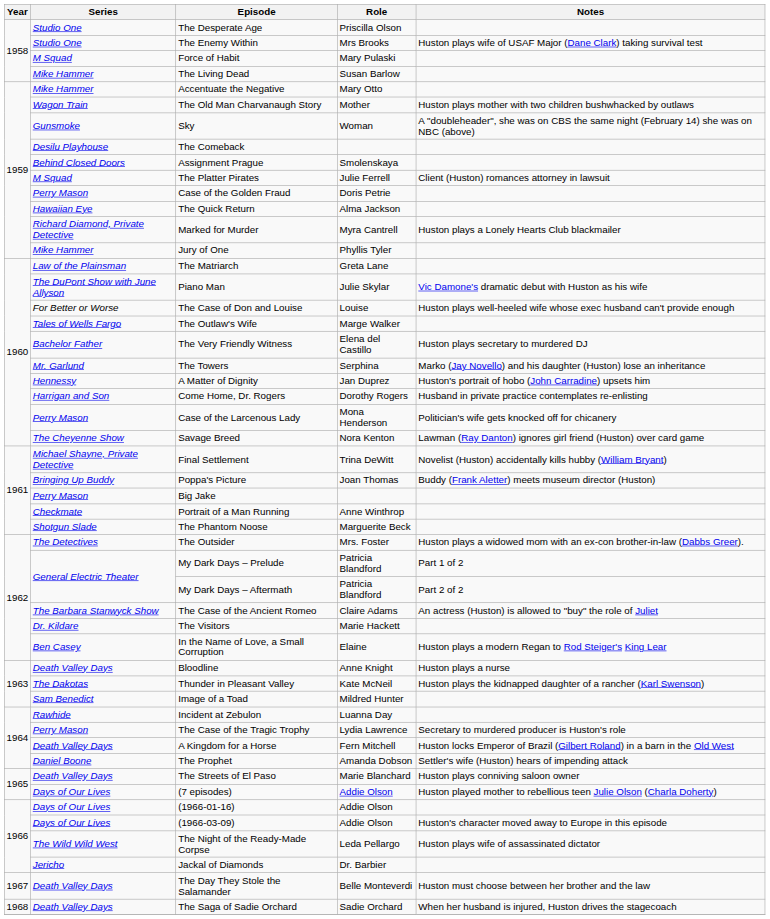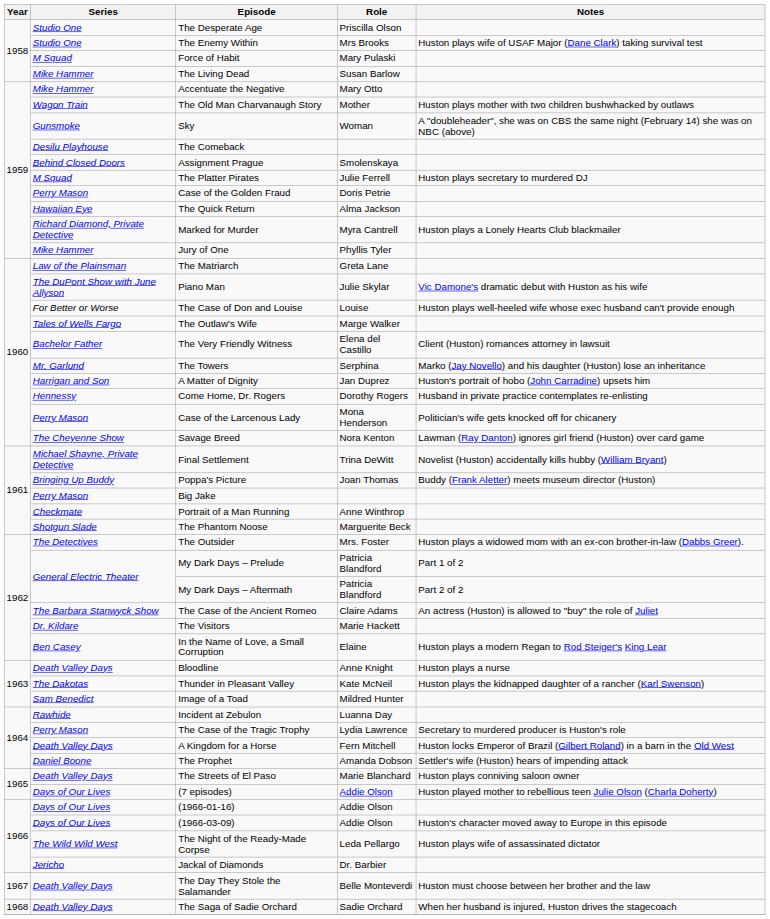 <table class="wikitable sortable plainrowheaders">
 <tr>
 <th scope="col">Year</th>
 <th scope="col">Series</th>
 <th scope="col">Episode</th>
 <th scope="col">Role</th>
 <th scope="col">Notes</th>
 </tr>
 <tr>
 <td rowspan=4>1958</td>
 <td><em><a href='#'>Studio One</a></em></td>
 <td>The Desperate Age</td>
 <td>Priscilla Olson</td>
 <td></td>
 </tr>
 <tr>
 <td><em><a href='#'>Studio One</a></em></td>
 <td>The Enemy Within</td>
 <td>Mrs Brooks</td>
 <td>Huston plays wife of USAF Major (<a href='#'>Dane Clark</a>) taking survival test</td>
 </tr>
 <tr>
 <td><em><a href='#'>M Squad</a></em></td>
 <td>Force of Habit</td>
 <td>Mary Pulaski</td>
 <td></td>
 </tr>
 <tr>
 <td><em><a href='#'>Mike Hammer</a></em></td>
 <td>The Living Dead</td>
 <td>Susan Barlow</td>
 <td></td>
 </tr>
 <tr>
 <td rowspan=10>1959</td>
 <td><em><a href='#'>Mike Hammer</a></em></td>
 <td>Accentuate the Negative</td>
 <td>Mary Otto</td>
 <td></td>
 </tr>
 <tr>
 <td><em><a href='#'>Wagon Train</a></em></td>
 <td>The Old Man Charvanaugh Story</td>
 <td>Mother</td>
 <td>Huston plays mother with two children bushwhacked by outlaws</td>
 </tr>
 <tr>
 <td><em><a href='#'>Gunsmoke</a></em></td>
 <td>Sky</td>
 <td>Woman</td>
 <td>A "doubleheader", she was on CBS the same night (February 14) she was on NBC (above)</td>
 </tr>
 <tr>
 <td><em><a href='#'>Desilu Playhouse</a></em></td>
 <td>The Comeback</td>
 <td></td>
 <td></td>
 </tr>
 <tr>
 <td><em><a href='#'>Behind Closed Doors</a></em></td>
 <td>Assignment Prague</td>
 <td>Smolenskaya</td>
 <td></td>
 </tr>
 <tr>
 <td><em><a href='#'>M Squad</a></em></td>
 <td>The Platter Pirates</td>
 <td>Julie Ferrell</td>
-<td>Client (Huston) romances attorney in lawsuit</td>
+<td>Huston plays secretary to murdered DJ</td>
 </tr>
 <tr>
 <td><em><a href='#'>Perry Mason</a></em></td>
 <td>Case of the Golden Fraud</td>
 <td>Doris Petrie</td>
 <td></td>
 </tr>
 <tr>
 <td><em><a href='#'>Hawaiian Eye</a></em></td>
 <td>The Quick Return</td>
 <td>Alma Jackson</td>
 <td></td>
 </tr>
 <tr>
 <td><em><a href='#'>Richard Diamond, Private Detective</a></em></td>
 <td>Marked for Murder</td>
 <td>Myra Cantrell</td>
 <td>Huston plays a Lonely Hearts Club blackmailer</td>
 </tr>
 <tr>
 <td><em><a href='#'>Mike Hammer</a></em></td>
 <td>Jury of One</td>
 <td>Phyllis Tyler</td>
 <td></td>
 </tr>
 <tr>
 <td rowspan=10>1960</td>
 <td><em><a href='#'>Law of the Plainsman</a></em></td>
 <td>The Matriarch</td>
 <td>Greta Lane</td>
 <td></td>
 </tr>
 <tr>
 <td><em><a href='#'>The DuPont Show with June Allyson</a></em></td>
 <td>Piano Man</td>
 <td>Julie Skylar</td>
 <td><a href='#'>Vic Damone's</a> dramatic debut with Huston as his wife</td>
 </tr>
 <tr>
 <td><em>For Better or Worse</em></td>
 <td>The Case of Don and Louise</td>
 <td>Louise</td>
 <td>Huston plays well-heeled wife whose exec husband can't provide enough</td>
 </tr>
 <tr>
 <td><em><a href='#'>Tales of Wells Fargo</a></em></td>
 <td>The Outlaw's Wife</td>
 <td>Marge Walker</td>
 <td></td>
 </tr>
 <tr>
 <td><em><a href='#'>Bachelor Father</a></em></td>
 <td>The Very Friendly Witness</td>
 <td>Elena del Castillo</td>
-<td>Huston plays secretary to murdered DJ</td>
+<td>Client (Huston) romances attorney in lawsuit</td>
 </tr>
 <tr>
 <td><em><a href='#'>Mr. Garlund</a></em></td>
 <td>The Towers</td>
 <td>Serphina</td>
 <td>Marko (<a href='#'>Jay Novello</a>) and his daughter (Huston) lose an inheritance </td>
 </tr>
 <tr>
-<td><em><a href='#'>Hennessy</a></em></td>
+<td><em><a href='#'>Harrigan and Son</a></em></td>
 <td>A Matter of Dignity</td>
 <td>Jan Duprez</td>
 <td>Huston's portrait of hobo (<a href='#'>John Carradine</a>) upsets him</td>
 </tr>
 <tr>
-<td><em><a href='#'>Harrigan and Son</a></em></td>
+<td><em><a href='#'>Hennessy</a></em></td>
 <td>Come Home, Dr. Rogers</td>
 <td>Dorothy Rogers</td>
 <td>Husband in private practice contemplates re-enlisting</td>
 </tr>
 <tr>
 <td><em><a href='#'>Perry Mason</a></em></td>
 <td>Case of the Larcenous Lady</td>
 <td>Mona Henderson</td>
 <td>Politician's wife gets knocked off for chicanery</td>
 </tr>
 <tr>
 <td><em><a href='#'>The Cheyenne Show</a></em></td>
 <td>Savage Breed</td>
 <td>Nora Kenton</td>
 <td>Lawman (<a href='#'>Ray Danton</a>) ignores girl friend (Huston) over card game</td>
 </tr>
 <tr>
 <td rowspan=5>1961</td>
 <td><em><a href='#'>Michael Shayne, Private Detective</a></em></td>
 <td>Final Settlement</td>
 <td>Trina DeWitt</td>
 <td>Novelist (Huston) accidentally kills hubby (<a href='#'>William Bryant</a>)</td>
 </tr>
 <tr>
 <td><em><a href='#'>Bringing Up Buddy</a></em></td>
 <td>Poppa's Picture</td>
 <td>Joan Thomas</td>
 <td>Buddy (<a href='#'>Frank Aletter</a>) meets museum director (Huston) </td>
 </tr>
 <tr>
 <td><em><a href='#'>Perry Mason</a></em></td>
 <td>Big Jake</td>
 <td></td>
 <td></td>
 </tr>
 <tr>
 <td><em><a href='#'>Checkmate</a></em></td>
 <td>Portrait of a Man Running</td>
 <td>Anne Winthrop</td>
 <td></td>
 </tr>
 <tr>
 <td><em><a href='#'>Shotgun Slade</a></em></td>
 <td>The Phantom Noose</td>
 <td>Marguerite Beck</td>
 <td></td>
 </tr>
 <tr>
 <td rowspan=6>1962</td>
 <td><em><a href='#'>The Detectives</a></em></td>
 <td>The Outsider</td>
 <td>Mrs. Foster</td>
 <td>Huston plays a widowed mom with an ex-con brother-in-law (<a href='#'>Dabbs Greer</a>).</td>
 </tr>
 <tr>
 <td rowspan=2><em><a href='#'>General Electric Theater</a></em></td>
 <td>My Dark Days – Prelude</td>
 <td>Patricia Blandford</td>
 <td>Part 1 of 2  </td>
 </tr>
 <tr>
 <td>My Dark Days – Aftermath</td>
 <td>Patricia Blandford</td>
 <td>Part 2 of 2 </td>
 </tr>
 <tr>
 <td><em><a href='#'>The Barbara Stanwyck Show</a></em></td>
 <td>The Case of the Ancient Romeo</td>
 <td>Claire Adams</td>
 <td>An actress (Huston) is allowed to "buy" the role of <a href='#'>Juliet</a></td>
 </tr>
 <tr>
 <td><em><a href='#'>Dr. Kildare</a></em></td>
 <td>The Visitors</td>
 <td>Marie Hackett</td>
 <td></td>
 </tr>
 <tr>
 <td><em><a href='#'>Ben Casey</a></em></td>
 <td>In the Name of Love, a Small Corruption</td>
 <td>Elaine</td>
 <td>Huston plays a modern Regan to <a href='#'>Rod Steiger's</a> <a href='#'>King Lear</a></td>
 </tr>
 <tr>
 <td rowspan=3>1963</td>
 <td><em><a href='#'>Death Valley Days</a></em></td>
 <td>Bloodline</td>
 <td>Anne Knight</td>
 <td>Huston plays a nurse</td>
 </tr>
 <tr>
 <td><em><a href='#'>The Dakotas</a></em></td>
 <td>Thunder in Pleasant Valley</td>
 <td>Kate McNeil</td>
 <td>Huston plays the kidnapped daughter of a rancher (<a href='#'>Karl Swenson</a>)</td>
 </tr>
 <tr>
 <td><em><a href='#'>Sam Benedict</a></em></td>
 <td>Image of a Toad</td>
 <td>Mildred Hunter</td>
 <td></td>
 </tr>
 <tr>
 <td rowspan=4>1964</td>
 <td><em><a href='#'>Rawhide</a></em></td>
 <td>Incident at Zebulon</td>
 <td>Luanna Day</td>
 <td></td>
 </tr>
 <tr>
 <td><em><a href='#'>Perry Mason</a></em></td>
 <td>The Case of the Tragic Trophy</td>
 <td>Lydia Lawrence</td>
 <td>Secretary to murdered producer is Huston's role</td>
 </tr>
 <tr>
 <td><em><a href='#'>Death Valley Days</a></em></td>
 <td>A Kingdom for a Horse</td>
 <td>Fern Mitchell</td>
 <td>Huston locks Emperor of Brazil (<a href='#'>Gilbert Roland</a>) in a barn in the <a href='#'>Old West</a></td>
 </tr>
 <tr>
 <td><em><a href='#'>Daniel Boone</a></em></td>
 <td>The Prophet</td>
 <td>Amanda Dobson</td>
 <td>Settler's wife (Huston) hears of impending attack</td>
 </tr>
 <tr>
 <td rowspan=2>1965</td>
 <td><em><a href='#'>Death Valley Days</a></em></td>
 <td>The Streets of El Paso</td>
 <td>Marie Blanchard</td>
 <td>Huston plays conniving saloon owner</td>
 </tr>
 <tr>
 <td><em><a href='#'>Days of Our Lives</a></em></td>
 <td>(7 episodes)</td>
 <td><a href='#'>Addie Olson</a></td>
 <td>Huston played mother to rebellious teen <a href='#'>Julie Olson</a> (<a href='#'>Charla Doherty</a>)</td>
 </tr>
 <tr>
 <td rowspan=4>1966</td>
 <td><em><a href='#'>Days of Our Lives</a></em></td>
 <td>(1966-01-16)</td>
 <td>Addie Olson</td>
 <td></td>
 </tr>
 <tr>
 <td><em><a href='#'>Days of Our Lives</a></em></td>
 <td>(1966-03-09)</td>
 <td>Addie Olson</td>
 <td>Huston's character moved away to Europe in this episode</td>
 </tr>
 <tr>
 <td><em><a href='#'>The Wild Wild West</a></em></td>
 <td>The Night of the Ready-Made Corpse</td>
 <td>Leda Pellargo</td>
 <td>Huston plays wife of assassinated dictator</td>
 </tr>
 <tr>
 <td><em><a href='#'>Jericho</a></em></td>
 <td>Jackal of Diamonds</td>
 <td>Dr. Barbier</td>
 <td></td>
 </tr>
 <tr>
 <td>1967</td>
 <td><em><a href='#'>Death Valley Days</a></em></td>
 <td>The Day They Stole the Salamander</td>
 <td>Belle Monteverdi</td>
 <td>Huston must choose between her brother and the law</td>
 </tr>
 <tr>
 <td>1968</td>
 <td><em><a href='#'>Death Valley Days</a></em></td>
 <td>The Saga of Sadie Orchard</td>
 <td>Sadie Orchard</td>
 <td>When her husband is injured, Huston drives the stagecoach</td>
 </tr>
 <tr>
 </tr>
 </table>
